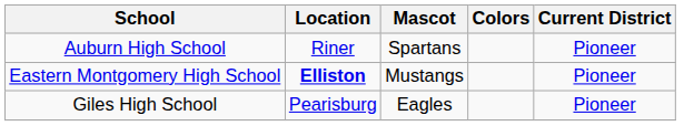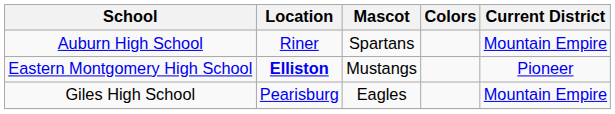 <table class="wikitable" style="text-align:center;">
 <tr>
 <th>School</th>
 <th>Location</th>
 <th>Mascot</th>
 <th>Colors</th>
 <th>Current District</th>
 </tr>
 <tr>
 <td><a href='#'>Auburn High School</a></td>
 <td><a href='#'>Riner</a></td>
 <td>Spartans</td>
 <td></td>
-<td><a href='#'>Pioneer</a></td>
+<td><a href='#'>Mountain Empire</a></td>
 </tr>
 <tr>
 <td><a href='#'>Eastern Montgomery High School</a></td>
 <td><strong><a href='#'>Elliston</a></strong></td>
 <td>Mustangs</td>
 <td></td>
 <td><a href='#'>Pioneer</a></td>
 </tr>
 <tr>
 <td>Giles High School</td>
 <td><a href='#'>Pearisburg</a></td>
 <td>Eagles</td>
 <td></td>
-<td><a href='#'>Pioneer</a></td>
+<td><a href='#'>Mountain Empire</a></td>
 </tr>
 <tr>
 </tr>
 </table>
